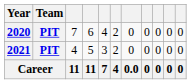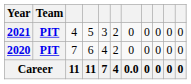 <table class="wikitable sortable" style="text-align:center">
 <tr>
 <th>Year</th>
 <th>Team</th>
 <th></th>
 <th></th>
 <th></th>
 <th></th>
 <th></th>
 <th></th>
 <th></th>
 <th></th>
 <th></th>
 </tr>
 <tr>
-<th><a href='#'>2020</a></th>
+<th><a href='#'>2021</a></th>
 <th><a href='#'>PIT</a></th>
-<td>7</td>
-<td>6</td>
 <td>4</td>
+<td>5</td>
+<td>3</td>
 <td>2</td>
 <td>0</td>
 <td>0</td>
 <td>0</td>
 <td>0</td>
 <td>0</td>
 </tr>
 <tr>
-<th><a href='#'>2021</a></th>
+<th><a href='#'>2020</a></th>
 <th><a href='#'>PIT</a></th>
+<td>7</td>
+<td>6</td>
 <td>4</td>
-<td>5</td>
-<td>3</td>
 <td>2</td>
 <td>0</td>
 <td>0</td>
 <td>0</td>
 <td>0</td>
 <td>0</td>
 </tr>
 <tr>
 <th colspan="2">Career</th>
 <th>11</th>
 <th>11</th>
 <th>7</th>
 <th>4</th>
 <th>0.0</th>
 <th>0</th>
 <th>0</th>
 <th>0</th>
 <th>0</th>
 </tr>
 </table>
